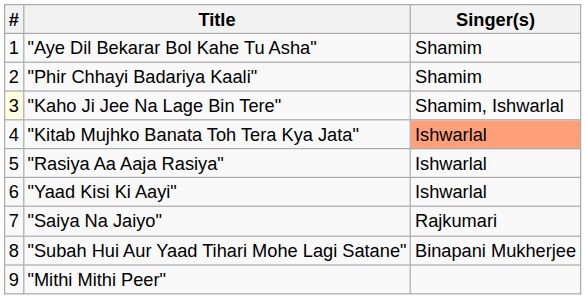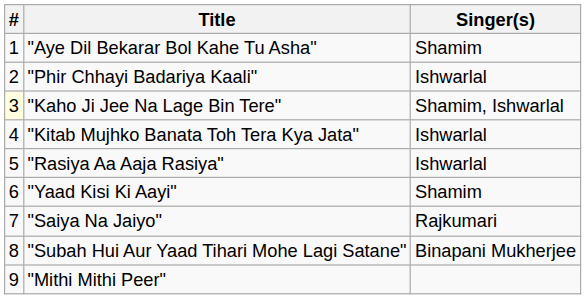 <table class="wikitable" style="font-size:95%;">
 <tr>
 <th>#</th>
 <th>Title</th>
 <th>Singer(s)</th>
 </tr>
 <tr>
 <td>1</td>
 <td>"Aye Dil Bekarar Bol Kahe Tu Asha"</td>
 <td>Shamim</td>
 </tr>
 <tr>
 <td>2</td>
 <td>"Phir Chhayi Badariya Kaali"</td>
-<td>Shamim</td>
+<td>Ishwarlal</td>
 </tr>
 <tr>
 <td style="background: lightyellow;">3</td>
 <td>"Kaho Ji Jee Na Lage Bin Tere"</td>
 <td>Shamim, Ishwarlal</td>
 </tr>
 <tr>
 <td>4</td>
 <td>"Kitab Mujhko Banata Toh Tera Kya Jata"</td>
-<td style="background: lightsalmon;">Ishwarlal</td>
+<td>Ishwarlal</td>
 </tr>
 <tr>
 <td>5</td>
 <td>"Rasiya Aa Aaja Rasiya"</td>
 <td>Ishwarlal</td>
 </tr>
 <tr>
 <td>6</td>
 <td>"Yaad Kisi Ki Aayi"</td>
-<td>Ishwarlal</td>
+<td>Shamim</td>
 </tr>
 <tr>
 <td>7</td>
 <td>"Saiya Na Jaiyo"</td>
 <td>Rajkumari</td>
 </tr>
 <tr>
 <td>8</td>
 <td>"Subah Hui Aur Yaad Tihari Mohe Lagi Satane"</td>
 <td>Binapani Mukherjee</td>
 </tr>
 <tr>
 <td>9</td>
 <td>"Mithi Mithi Peer"</td>
 <td></td>
 </tr>
 </table>
